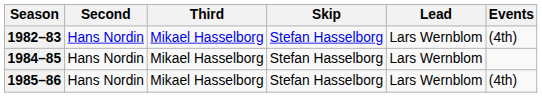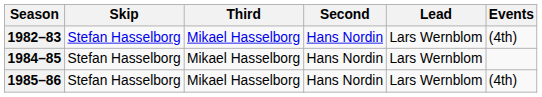 <table class="wikitable">
 <tr>
 <th scope="col">Season</th>
+<th scope="col">Skip</th>
+<th scope="col">Third</th>
 <th scope="col">Second</th>
-<th scope="col">Third</th>
-<th scope="col">Skip</th>
 <th scope="col">Lead</th>
 <th scope="col">Events</th>
 </tr>
 <tr>
 <th scope="row">1982–83</th>
+<td><a href='#'>Stefan Hasselborg</a></td>
+<td><a href='#'>Mikael Hasselborg</a></td>
 <td><a href='#'>Hans Nordin</a></td>
-<td><a href='#'>Mikael Hasselborg</a></td>
-<td><a href='#'>Stefan Hasselborg</a></td>
 <td>Lars Wernblom</td>
 <td> (4th)</td>
 </tr>
 <tr>
 <th scope="row">1984–85</th>
+<td>Stefan Hasselborg</td>
+<td>Mikael Hasselborg</td>
 <td>Hans Nordin</td>
-<td>Mikael Hasselborg</td>
-<td>Stefan Hasselborg</td>
 <td>Lars Wernblom</td>
 <td> </td>
 </tr>
 <tr>
 <th scope="row">1985–86</th>
+<td>Stefan Hasselborg</td>
+<td>Mikael Hasselborg</td>
 <td>Hans Nordin</td>
-<td>Mikael Hasselborg</td>
-<td>Stefan Hasselborg</td>
 <td>Lars Wernblom</td>
 <td> (4th)</td>
 </tr>
 </table>
